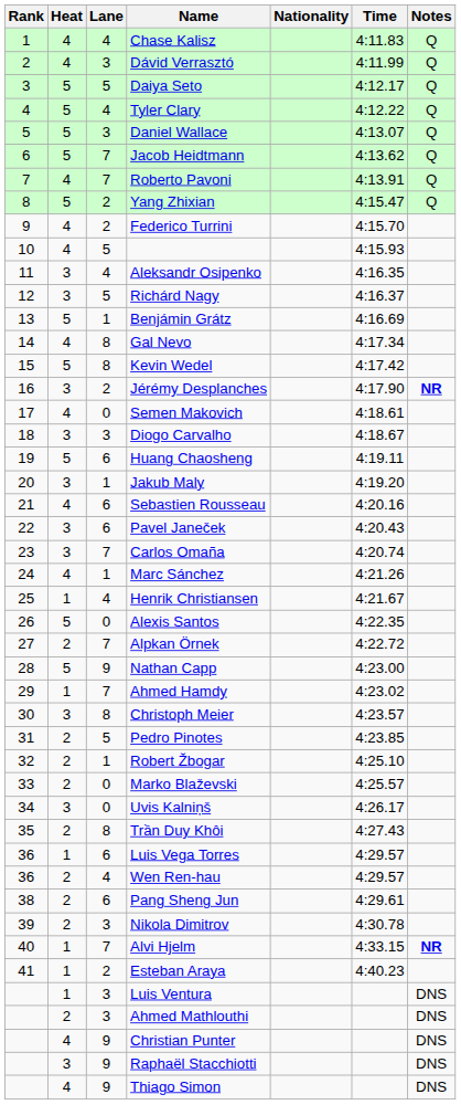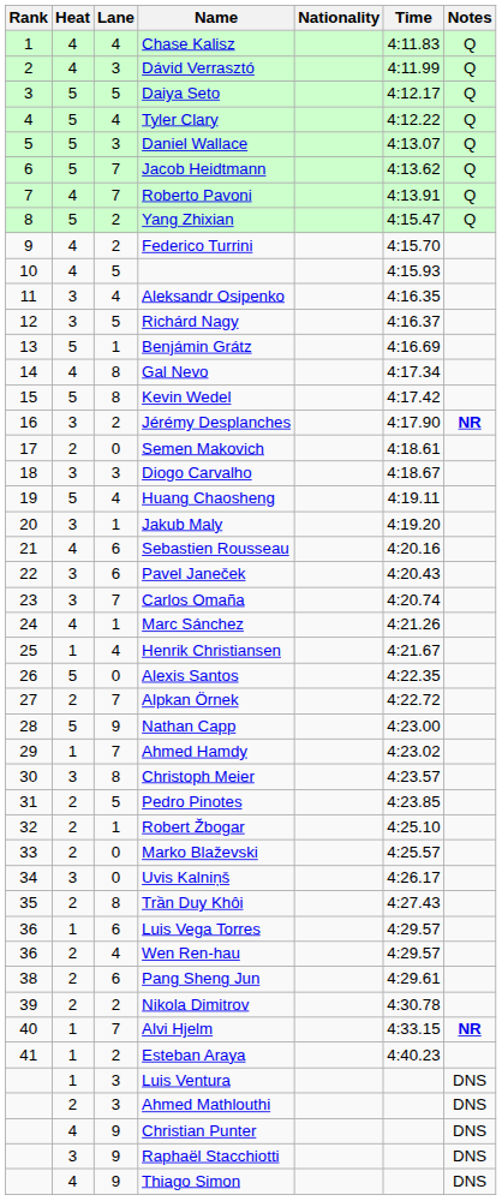 <table class="wikitable sortable" style="text-align:center">
 <tr>
 <th>Rank</th>
 <th>Heat</th>
 <th>Lane</th>
 <th>Name</th>
 <th>Nationality</th>
 <th>Time</th>
 <th>Notes</th>
 </tr>
 <tr bgcolor=ccffcc>
 <td>1</td>
 <td>4</td>
 <td>4</td>
 <td align=left><a href='#'>Chase Kalisz</a></td>
 <td align=left></td>
 <td>4:11.83</td>
 <td>Q</td>
 </tr>
 <tr bgcolor=ccffcc>
 <td>2</td>
 <td>4</td>
 <td>3</td>
 <td align=left><a href='#'>Dávid Verrasztó</a></td>
 <td align=left></td>
 <td>4:11.99</td>
 <td>Q</td>
 </tr>
 <tr bgcolor=ccffcc>
 <td>3</td>
 <td>5</td>
 <td>5</td>
 <td align=left><a href='#'>Daiya Seto</a></td>
 <td align=left></td>
 <td>4:12.17</td>
 <td>Q</td>
 </tr>
 <tr bgcolor=ccffcc>
 <td>4</td>
 <td>5</td>
 <td>4</td>
 <td align=left><a href='#'>Tyler Clary</a></td>
 <td align=left></td>
 <td>4:12.22</td>
 <td>Q</td>
 </tr>
 <tr bgcolor=ccffcc>
 <td>5</td>
 <td>5</td>
 <td>3</td>
 <td align=left><a href='#'>Daniel Wallace</a></td>
 <td align=left></td>
 <td>4:13.07</td>
 <td>Q</td>
 </tr>
 <tr bgcolor=ccffcc>
 <td>6</td>
 <td>5</td>
 <td>7</td>
 <td align=left><a href='#'>Jacob Heidtmann</a></td>
 <td align=left></td>
 <td>4:13.62</td>
 <td>Q</td>
 </tr>
 <tr bgcolor=ccffcc>
 <td>7</td>
 <td>4</td>
 <td>7</td>
 <td align=left><a href='#'>Roberto Pavoni</a></td>
 <td align=left></td>
 <td>4:13.91</td>
 <td>Q</td>
 </tr>
 <tr bgcolor=ccffcc>
 <td>8</td>
 <td>5</td>
 <td>2</td>
 <td align=left><a href='#'>Yang Zhixian</a></td>
 <td align=left></td>
 <td>4:15.47</td>
 <td>Q</td>
 </tr>
 <tr>
 <td>9</td>
 <td>4</td>
 <td>2</td>
 <td align=left><a href='#'>Federico Turrini</a></td>
 <td align=left></td>
 <td>4:15.70</td>
 <td></td>
 </tr>
 <tr>
 <td>10</td>
 <td>4</td>
 <td>5</td>
 <td align=left></td>
 <td align=left></td>
 <td>4:15.93</td>
 <td></td>
 </tr>
 <tr>
 <td>11</td>
 <td>3</td>
 <td>4</td>
 <td align=left><a href='#'>Aleksandr Osipenko</a></td>
 <td align=left></td>
 <td>4:16.35</td>
 <td></td>
 </tr>
 <tr>
 <td>12</td>
 <td>3</td>
 <td>5</td>
 <td align=left><a href='#'>Richárd Nagy</a></td>
 <td align=left></td>
 <td>4:16.37</td>
 <td></td>
 </tr>
 <tr>
 <td>13</td>
 <td>5</td>
 <td>1</td>
 <td align=left><a href='#'>Benjámin Grátz</a></td>
 <td align=left></td>
 <td>4:16.69</td>
 <td></td>
 </tr>
 <tr>
 <td>14</td>
 <td>4</td>
 <td>8</td>
 <td align=left><a href='#'>Gal Nevo</a></td>
 <td align=left></td>
 <td>4:17.34</td>
 <td></td>
 </tr>
 <tr>
 <td>15</td>
 <td>5</td>
 <td>8</td>
 <td align=left><a href='#'>Kevin Wedel</a></td>
 <td align=left></td>
 <td>4:17.42</td>
 <td></td>
 </tr>
 <tr>
 <td>16</td>
 <td>3</td>
 <td>2</td>
 <td align=left><a href='#'>Jérémy Desplanches</a></td>
 <td align=left></td>
 <td>4:17.90</td>
 <td><strong><a href='#'>NR</a></strong></td>
 </tr>
 <tr>
 <td>17</td>
-<td>4</td>
+<td>2</td>
 <td>0</td>
 <td align=left><a href='#'>Semen Makovich</a></td>
 <td align=left></td>
 <td>4:18.61</td>
 <td></td>
 </tr>
 <tr>
 <td>18</td>
 <td>3</td>
 <td>3</td>
 <td align=left><a href='#'>Diogo Carvalho</a></td>
 <td align=left></td>
 <td>4:18.67</td>
 <td></td>
 </tr>
 <tr>
 <td>19</td>
 <td>5</td>
-<td>6</td>
+<td>4</td>
 <td align=left><a href='#'>Huang Chaosheng</a></td>
 <td align=left></td>
 <td>4:19.11</td>
 <td></td>
 </tr>
 <tr>
 <td>20</td>
 <td>3</td>
 <td>1</td>
 <td align=left><a href='#'>Jakub Maly</a></td>
 <td align=left></td>
 <td>4:19.20</td>
 <td></td>
 </tr>
 <tr>
 <td>21</td>
 <td>4</td>
 <td>6</td>
 <td align=left><a href='#'>Sebastien Rousseau</a></td>
 <td align=left></td>
 <td>4:20.16</td>
 <td></td>
 </tr>
 <tr>
 <td>22</td>
 <td>3</td>
 <td>6</td>
 <td align=left><a href='#'>Pavel Janeček</a></td>
 <td align=left></td>
 <td>4:20.43</td>
 <td></td>
 </tr>
 <tr>
 <td>23</td>
 <td>3</td>
 <td>7</td>
 <td align=left><a href='#'>Carlos Omaña</a></td>
 <td align=left></td>
 <td>4:20.74</td>
 <td></td>
 </tr>
 <tr>
 <td>24</td>
 <td>4</td>
 <td>1</td>
 <td align=left><a href='#'>Marc Sánchez</a></td>
 <td align=left></td>
 <td>4:21.26</td>
 <td></td>
 </tr>
 <tr>
 <td>25</td>
 <td>1</td>
 <td>4</td>
 <td align=left><a href='#'>Henrik Christiansen</a></td>
 <td align=left></td>
 <td>4:21.67</td>
 <td></td>
 </tr>
 <tr>
 <td>26</td>
 <td>5</td>
 <td>0</td>
 <td align=left><a href='#'>Alexis Santos</a></td>
 <td align=left></td>
 <td>4:22.35</td>
 <td></td>
 </tr>
 <tr>
 <td>27</td>
 <td>2</td>
 <td>7</td>
 <td align=left><a href='#'>Alpkan Örnek</a></td>
 <td align=left></td>
 <td>4:22.72</td>
 <td></td>
 </tr>
 <tr>
 <td>28</td>
 <td>5</td>
 <td>9</td>
 <td align=left><a href='#'>Nathan Capp</a></td>
 <td align=left></td>
 <td>4:23.00</td>
 <td></td>
 </tr>
 <tr>
 <td>29</td>
 <td>1</td>
 <td>7</td>
 <td align=left><a href='#'>Ahmed Hamdy</a></td>
 <td align=left></td>
 <td>4:23.02</td>
 <td></td>
 </tr>
 <tr>
 <td>30</td>
 <td>3</td>
 <td>8</td>
 <td align=left><a href='#'>Christoph Meier</a></td>
 <td align=left></td>
 <td>4:23.57</td>
 <td></td>
 </tr>
 <tr>
 <td>31</td>
 <td>2</td>
 <td>5</td>
 <td align=left><a href='#'>Pedro Pinotes</a></td>
 <td align=left></td>
 <td>4:23.85</td>
 <td></td>
 </tr>
 <tr>
 <td>32</td>
 <td>2</td>
 <td>1</td>
 <td align=left><a href='#'>Robert Žbogar</a></td>
 <td align=left></td>
 <td>4:25.10</td>
 <td></td>
 </tr>
 <tr>
 <td>33</td>
 <td>2</td>
 <td>0</td>
 <td align=left><a href='#'>Marko Blaževski</a></td>
 <td align=left></td>
 <td>4:25.57</td>
 <td></td>
 </tr>
 <tr>
 <td>34</td>
 <td>3</td>
 <td>0</td>
 <td align=left><a href='#'>Uvis Kalniņš</a></td>
 <td align=left></td>
 <td>4:26.17</td>
 <td></td>
 </tr>
 <tr>
 <td>35</td>
 <td>2</td>
 <td>8</td>
 <td align=left><a href='#'>Trần Duy Khôi</a></td>
 <td align=left></td>
 <td>4:27.43</td>
 <td></td>
 </tr>
 <tr>
 <td>36</td>
 <td>1</td>
 <td>6</td>
 <td align=left><a href='#'>Luis Vega Torres</a></td>
 <td align=left></td>
 <td>4:29.57</td>
 <td></td>
 </tr>
 <tr>
 <td>36</td>
 <td>2</td>
 <td>4</td>
 <td align=left><a href='#'>Wen Ren-hau</a></td>
 <td align=left></td>
 <td>4:29.57</td>
 <td></td>
 </tr>
 <tr>
 <td>38</td>
 <td>2</td>
 <td>6</td>
 <td align=left><a href='#'>Pang Sheng Jun</a></td>
 <td align=left></td>
 <td>4:29.61</td>
 <td></td>
 </tr>
 <tr>
 <td>39</td>
 <td>2</td>
-<td>3</td>
+<td>2</td>
 <td align=left><a href='#'>Nikola Dimitrov</a></td>
 <td align=left></td>
 <td>4:30.78</td>
 <td></td>
 </tr>
 <tr>
 <td>40</td>
 <td>1</td>
 <td>7</td>
 <td align=left><a href='#'>Alvi Hjelm</a></td>
 <td align=left></td>
 <td>4:33.15</td>
 <td><strong><a href='#'>NR</a></strong></td>
 </tr>
 <tr>
 <td>41</td>
 <td>1</td>
 <td>2</td>
 <td align=left><a href='#'>Esteban Araya</a></td>
 <td align=left></td>
 <td>4:40.23</td>
 <td></td>
 </tr>
 <tr>
 <td></td>
 <td>1</td>
 <td>3</td>
 <td align=left><a href='#'>Luis Ventura</a></td>
 <td align=left></td>
 <td></td>
 <td>DNS</td>
 </tr>
 <tr>
 <td></td>
 <td>2</td>
 <td>3</td>
 <td align=left><a href='#'>Ahmed Mathlouthi</a></td>
 <td align=left></td>
 <td></td>
 <td>DNS</td>
 </tr>
 <tr>
 <td></td>
 <td>4</td>
 <td>9</td>
 <td align=left><a href='#'>Christian Punter</a></td>
 <td align=left></td>
 <td></td>
 <td>DNS</td>
 </tr>
 <tr>
 <td></td>
 <td>3</td>
 <td>9</td>
 <td align=left><a href='#'>Raphaël Stacchiotti</a></td>
 <td align=left></td>
 <td></td>
 <td>DNS</td>
 </tr>
 <tr>
 <td></td>
 <td>4</td>
 <td>9</td>
 <td align=left><a href='#'>Thiago Simon</a></td>
 <td align=left></td>
 <td></td>
 <td>DNS</td>
 </tr>
 </table>
